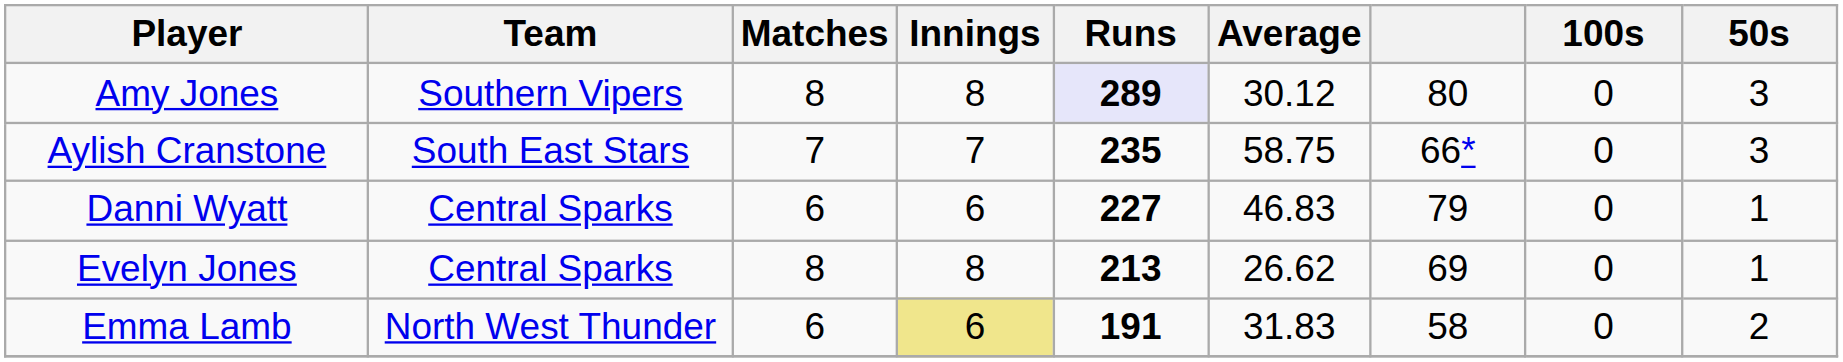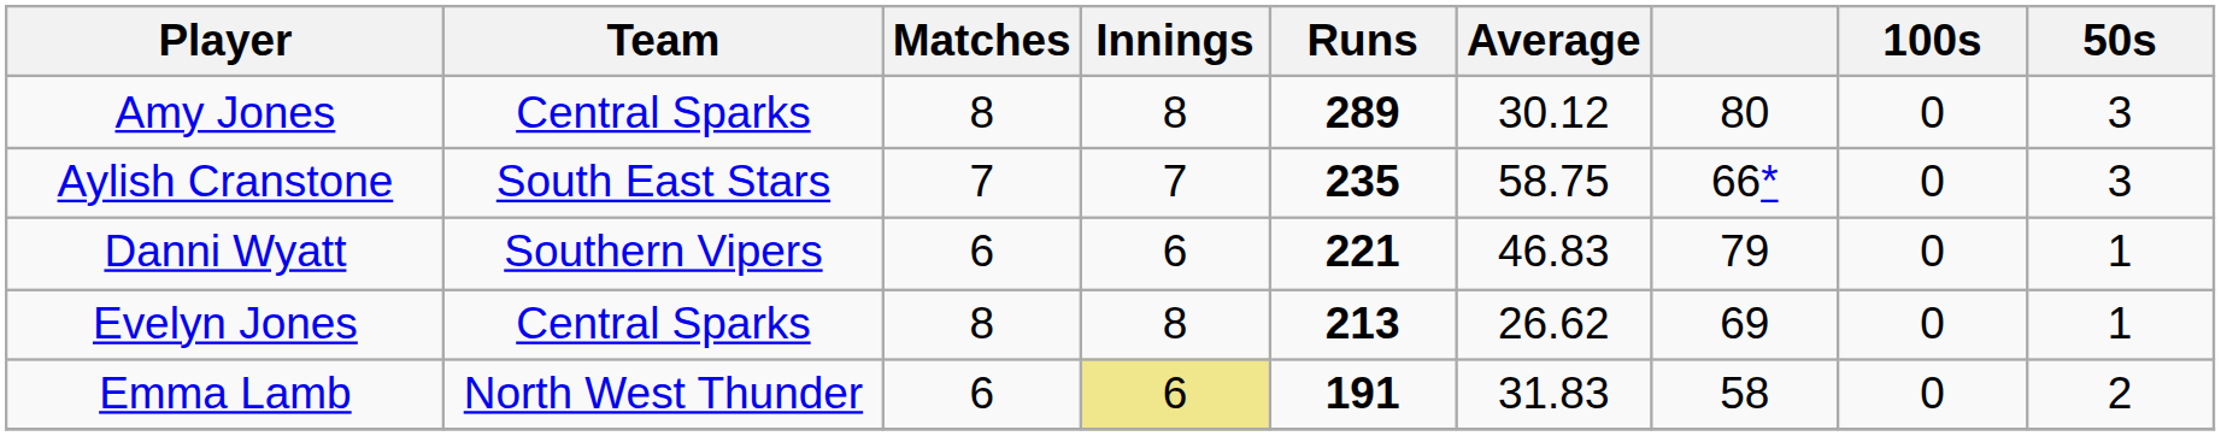 <table class="wikitable" style="text-align:center;">
 <tr>
 <th width=150>Player</th>
 <th width=150>Team</th>
 <th width=60>Matches</th>
 <th width=60>Innings</th>
 <th width=60>Runs</th>
 <th width=60>Average</th>
 <th width=60></th>
 <th width=60>100s</th>
 <th width=60>50s</th>
 </tr>
 <tr>
 <td><a href='#'>Amy Jones</a></td>
-<td><a href='#'>Southern Vipers</a></td>
+<td><a href='#'>Central Sparks</a></td>
 <td>8</td>
 <td>8</td>
-<td style="background: lavender;"><strong>289</strong></td>
+<td><strong>289</strong></td>
 <td>30.12</td>
 <td>80</td>
 <td>0</td>
 <td>3</td>
 </tr>
 <tr>
 <td><a href='#'>Aylish Cranstone</a></td>
 <td><a href='#'>South East Stars</a></td>
 <td>7</td>
 <td>7</td>
 <td><strong>235</strong></td>
 <td>58.75</td>
 <td>66<a href='#'>*</a></td>
 <td>0</td>
 <td>3</td>
 </tr>
 <tr>
 <td><a href='#'>Danni Wyatt</a></td>
-<td><a href='#'>Central Sparks</a></td>
+<td><a href='#'>Southern Vipers</a></td>
 <td>6</td>
 <td>6</td>
-<td><strong>227</strong></td>
+<td><strong>221</strong></td>
 <td>46.83</td>
 <td>79</td>
 <td>0</td>
 <td>1</td>
 </tr>
 <tr>
 <td><a href='#'>Evelyn Jones</a></td>
 <td><a href='#'>Central Sparks</a></td>
 <td>8</td>
 <td>8</td>
 <td><strong>213</strong></td>
 <td>26.62</td>
 <td>69</td>
 <td>0</td>
 <td>1</td>
 </tr>
 <tr>
 <td><a href='#'>Emma Lamb</a></td>
 <td><a href='#'>North West Thunder</a></td>
 <td>6</td>
 <td style="background: khaki;">6</td>
 <td><strong>191</strong></td>
 <td>31.83</td>
 <td>58</td>
 <td>0</td>
 <td>2</td>
 </tr>
 <tr>
 </tr>
 </table>
